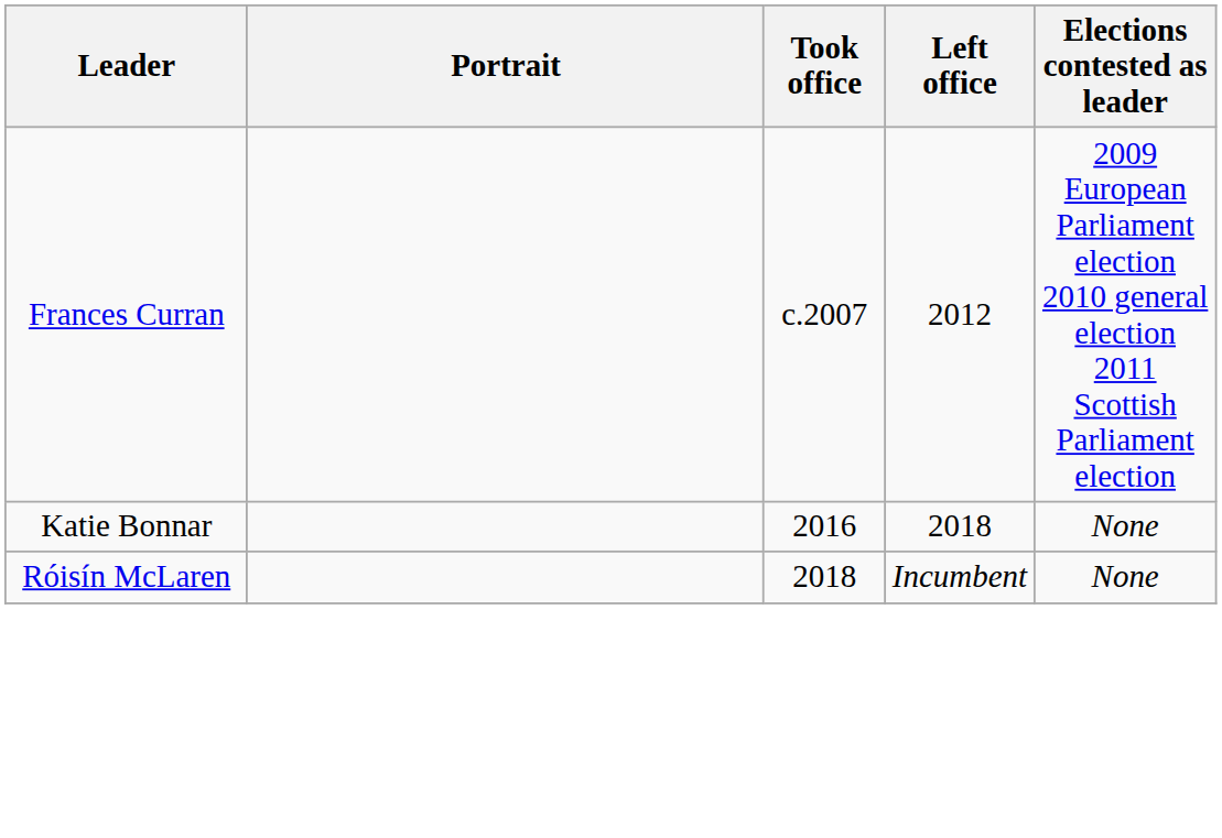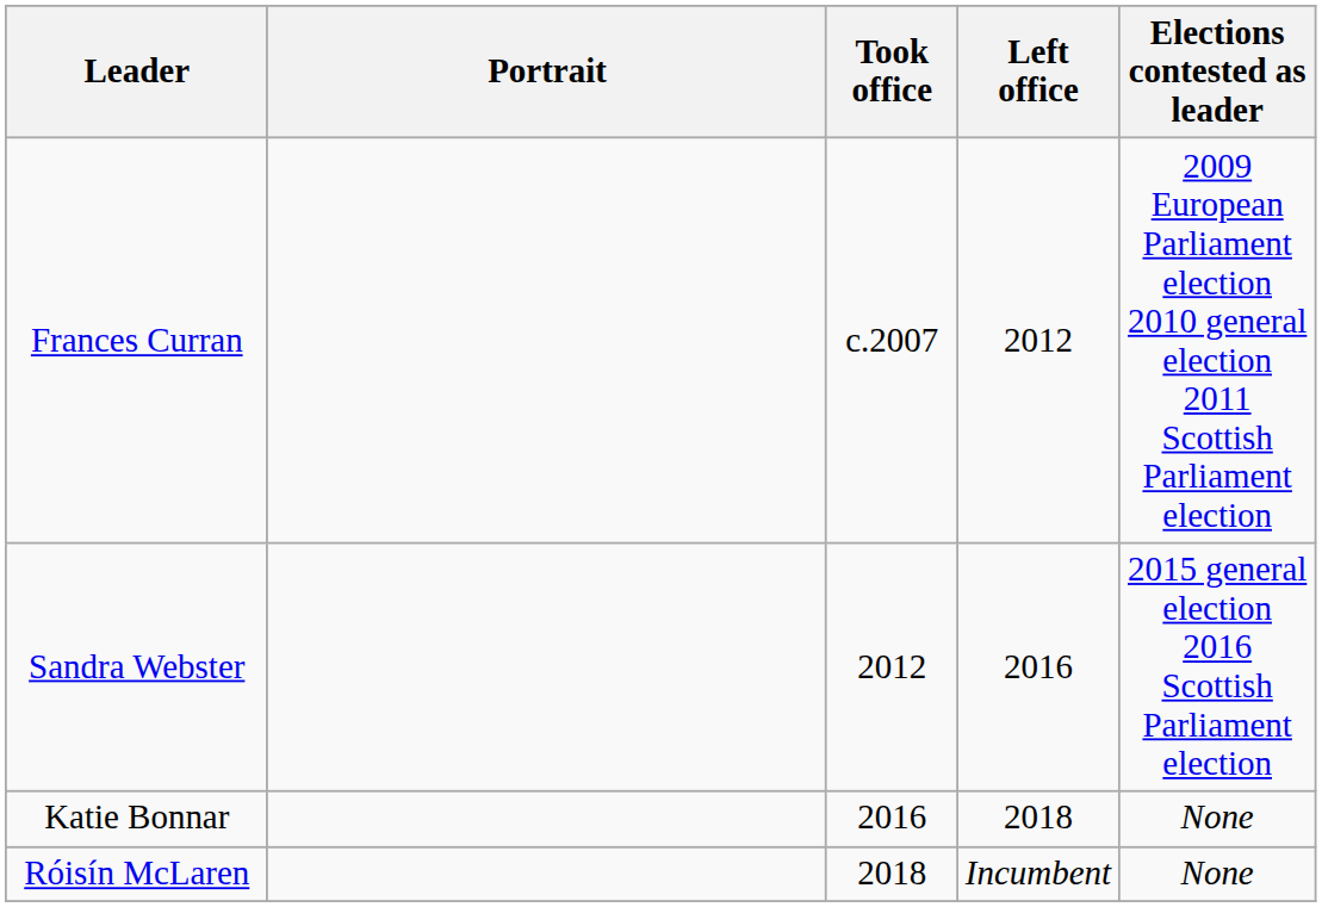 <table class="wikitable" style="text-align:center">
 <tr>
 <th style="width:20%;">Leader<br></th>
 <th width=60>Portrait</th>
 <th style="width:10%;">Took office</th>
 <th style="width:10%;">Left office</th>
 <th style="width:15%;">Elections contested as leader</th>
 </tr>
 <tr>
 <td><a href='#'>Frances Curran</a><br></td>
 <td></td>
 <td>c.2007</td>
 <td>2012</td>
 <td><a href='#'>2009 European Parliament election</a><br><a href='#'>2010 general election</a><br><a href='#'>2011 Scottish Parliament election</a></td>
 </tr>
 <tr>
+<td><a href='#'>Sandra Webster</a></td>
+<td></td>
+<td>2012</td>
+<td>2016</td>
+<td><a href='#'>2015 general election</a><br><a href='#'>2016 Scottish Parliament election</a></td>
+</tr>
+<tr>
 <td>Katie Bonnar</td>
 <td></td>
 <td>2016</td>
 <td>2018</td>
 <td><em>None</em></td>
 </tr>
 <tr>
 <td><a href='#'>Róisín McLaren</a><br></td>
 <td></td>
 <td>2018</td>
 <td><em>Incumbent</em></td>
 <td><em>None</em></td>
 </tr>
 </table>
